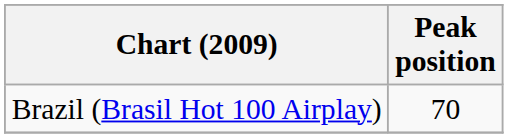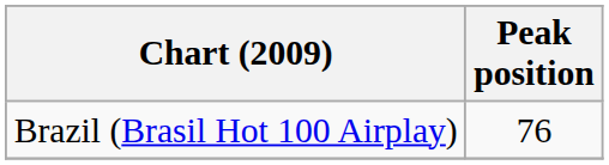 <table class="wikitable sortable">
 <tr>
 <th>Chart (2009)</th>
 <th>Peak<br>position</th>
 </tr>
 <tr>
 <td>Brazil (<a href='#'>Brasil Hot 100 Airplay</a>)</td>
-<td style="text-align:center;">70</td>
+<td style="text-align:center;">76</td>
 </tr>
 <tr>
 </tr>
 </table>
